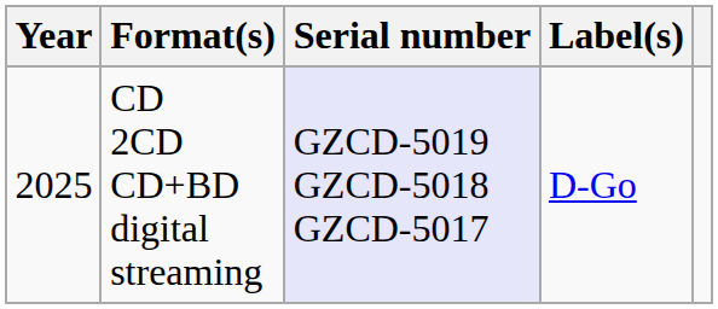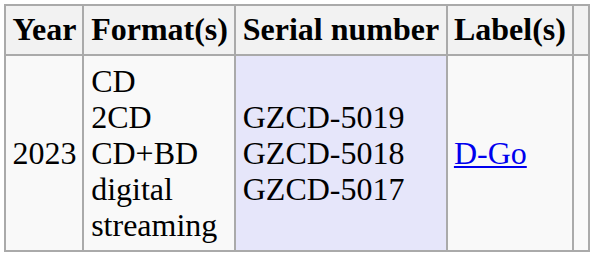 <table class="wikitable sortable plainrowheaders">
 <tr>
 <th scope="col">Year</th>
 <th scope="col">Format(s)</th>
 <th scope="col">Serial number</th>
 <th scope="col">Label(s)</th>
 <th scope="col"></th>
 </tr>
 <tr>
-<td>2025</td>
+<td>2023</td>
 <td>CD<br>2CD<br>CD+BD<br>digital<br>streaming<br></td>
 <td style="background: lavender;">GZCD-5019<br>GZCD-5018<br>GZCD-5017</td>
 <td><a href='#'>D-Go</a></td>
 <td></td>
 </tr>
 <tr>
 </tr>
 </table>
